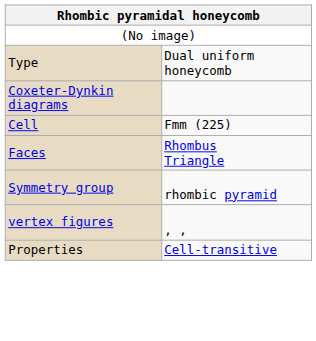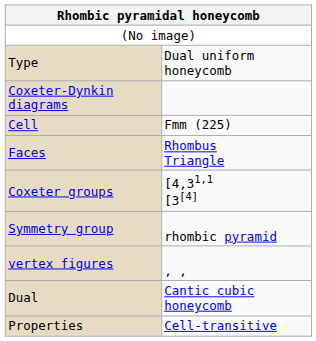 <table class="wikitable" align="right" style="margin-left:10px" width="320">
 <tr>
 <th bgcolor=#e7dcc3 colspan=2>Rhombic pyramidal honeycomb</th>
 </tr>
 <tr>
 <td bgcolor=#ffffff align=center colspan=2>(No image)</td>
 </tr>
 <tr>
 <td bgcolor=#e7dcc3>Type</td>
 <td>Dual uniform honeycomb</td>
 </tr>
 <tr>
 <td bgcolor=#e7dcc3><a href='#'>Coxeter-Dynkin diagrams</a></td>
 <td><br></td>
 </tr>
 <tr>
 <td bgcolor=#e7dcc3><a href='#'>Cell</a></td>
 <td>Fmm (225)</td>
 </tr>
 <tr>
 <td bgcolor=#e7dcc3><a href='#'>Faces</a></td>
 <td><a href='#'>Rhombus</a><br><a href='#'>Triangle</a></td>
 </tr>
 <tr>
+<td bgcolor=#e7dcc3><a href='#'>Coxeter groups</a></td>
+<td>[4,3<sup>1,1</sup><br>[3<sup>[4]</sup></td>
+</tr>
+<tr>
 <td bgcolor=#e7dcc3><a href='#'>Symmetry group</a></td>
 <td><br>rhombic <a href='#'>pyramid</a></td>
 </tr>
 <tr>
 <td bgcolor=#e7dcc3><a href='#'>vertex figures</a></td>
 <td><br>, , </td>
 </tr>
 <tr>
+<td bgcolor=#e7dcc3>Dual</td>
+<td><a href='#'>Cantic cubic honeycomb</a></td>
+</tr>
+<tr>
 <td bgcolor=#e7dcc3>Properties</td>
 <td><a href='#'>Cell-transitive</a></td>
 </tr>
 </table>
